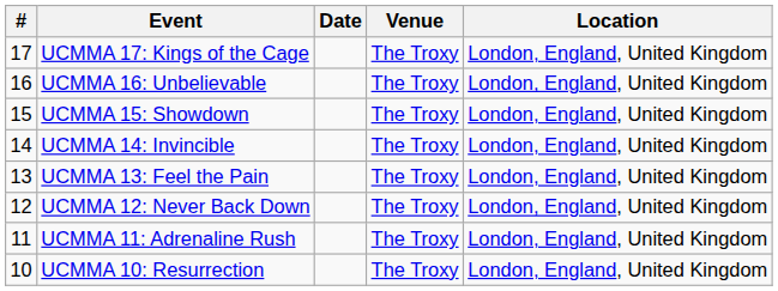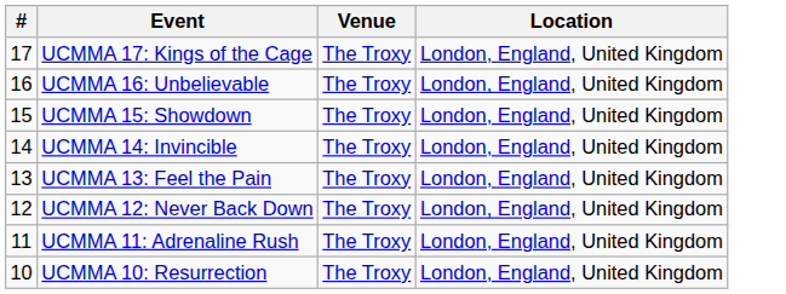 <table class="sortable wikitable succession-box" style="font-size:90%;">
 <tr>
 <th scope="col">#</th>
 <th scope="col">Event</th>
-<th scope="col">Date</th>
 <th scope="col">Venue</th>
 <th scope="col">Location</th>
 </tr>
 <tr>
 <td align=center>17</td>
 <td><a href='#'>UCMMA 17: Kings of the Cage</a></td>
-<td></td>
 <td><a href='#'>The Troxy</a></td>
 <td><a href='#'>London, England</a>, United Kingdom</td>
 </tr>
 <tr>
 <td align=center>16</td>
 <td><a href='#'>UCMMA 16: Unbelievable</a></td>
-<td></td>
 <td><a href='#'>The Troxy</a></td>
 <td><a href='#'>London, England</a>, United Kingdom</td>
 </tr>
 <tr>
 <td align=center>15</td>
 <td><a href='#'>UCMMA 15: Showdown</a></td>
-<td></td>
 <td><a href='#'>The Troxy</a></td>
 <td><a href='#'>London, England</a>, United Kingdom</td>
 </tr>
 <tr>
 <td align=center>14</td>
 <td><a href='#'>UCMMA 14: Invincible</a></td>
-<td></td>
 <td><a href='#'>The Troxy</a></td>
 <td><a href='#'>London, England</a>, United Kingdom</td>
 </tr>
 <tr>
 <td align=center>13</td>
 <td><a href='#'>UCMMA 13: Feel the Pain</a></td>
-<td></td>
 <td><a href='#'>The Troxy</a></td>
 <td><a href='#'>London, England</a>, United Kingdom</td>
 </tr>
 <tr>
 <td align=center>12</td>
 <td><a href='#'>UCMMA 12: Never Back Down</a></td>
-<td></td>
 <td><a href='#'>The Troxy</a></td>
 <td><a href='#'>London, England</a>, United Kingdom</td>
 </tr>
 <tr>
 <td align=center>11</td>
 <td><a href='#'>UCMMA 11: Adrenaline Rush</a></td>
-<td></td>
 <td><a href='#'>The Troxy</a></td>
 <td><a href='#'>London, England</a>, United Kingdom</td>
 </tr>
 <tr>
 <td align=center>10</td>
 <td><a href='#'>UCMMA 10: Resurrection</a></td>
-<td></td>
 <td><a href='#'>The Troxy</a></td>
 <td><a href='#'>London, England</a>, United Kingdom</td>
 </tr>
 </table>
